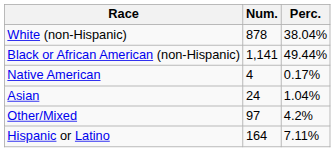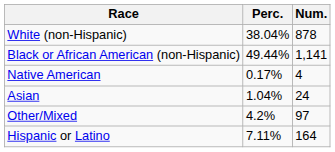 <table class="wikitable">
 <tr>
 <th>Race</th>
+<th>Perc.</th>
 <th>Num.</th>
-<th>Perc.</th>
 </tr>
 <tr>
 <td><a href='#'>White</a> (non-Hispanic)</td>
+<td>38.04%</td>
 <td>878</td>
-<td>38.04%</td>
 </tr>
 <tr>
 <td><a href='#'>Black or African American</a> (non-Hispanic)</td>
+<td>49.44%</td>
 <td>1,141</td>
-<td>49.44%</td>
 </tr>
 <tr>
 <td><a href='#'>Native American</a></td>
+<td>0.17%</td>
 <td>4</td>
-<td>0.17%</td>
 </tr>
 <tr>
 <td><a href='#'>Asian</a></td>
+<td>1.04%</td>
 <td>24</td>
-<td>1.04%</td>
 </tr>
 <tr>
 <td><a href='#'>Other/Mixed</a></td>
+<td>4.2%</td>
 <td>97</td>
-<td>4.2%</td>
 </tr>
 <tr>
 <td><a href='#'>Hispanic</a> or <a href='#'>Latino</a></td>
+<td>7.11%</td>
 <td>164</td>
-<td>7.11%</td>
 </tr>
 </table>
